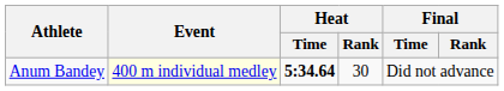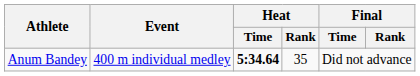 <table class=wikitable style="font-size:90%">
 <tr>
 <th rowspan=2>Athlete</th>
 <th rowspan=2>Event</th>
 <th colspan="2">Heat</th>
 <th colspan="2">Final</th>
 </tr>
 <tr style="font-size:95%">
 <th>Time</th>
 <th>Rank</th>
 <th>Time</th>
 <th>Rank</th>
 </tr>
 <tr align=center>
 <td align=left><a href='#'>Anum Bandey</a></td>
-<td align=left style="background: lightyellow;"><a href='#'>400 m individual medley</a></td>
+<td align=left><a href='#'>400 m individual medley</a></td>
 <td><strong>5:34.64</strong></td>
-<td>30</td>
+<td>35</td>
 <td colspan=2>Did not advance</td>
 </tr>
 </table>
